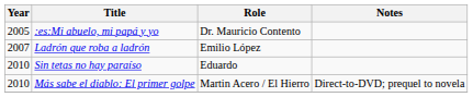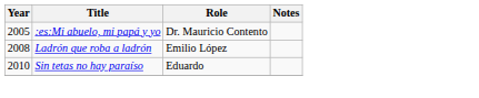 <table class="wikitable sortable">
 <tr>
 <th>Year</th>
 <th>Title</th>
 <th>Role</th>
 <th class="unsortable">Notes</th>
 </tr>
 <tr>
 <td>2005</td>
 <td><em><a href='#'>:es:Mi abuelo, mi papá y yo</a></em></td>
 <td>Dr. Mauricio Contento</td>
 <td></td>
 </tr>
 <tr>
-<td>2007</td>
+<td>2008</td>
 <td><em><a href='#'>Ladrón que roba a ladrón</a></em></td>
 <td>Emilio López</td>
 <td></td>
 </tr>
 <tr>
 <td>2010</td>
 <td><em><a href='#'>Sin tetas no hay paraíso</a></em></td>
 <td>Eduardo</td>
 <td></td>
 </tr>
 <tr>
-<td>2010</td>
-<td><em><a href='#'>Más sabe el diablo: El primer golpe</a></em></td>
-<td>Martin Acero / El Hierro</td>
-<td>Direct-to-DVD; prequel to novela</td>
-</tr>
-<tr>
 </tr>
 </table>
